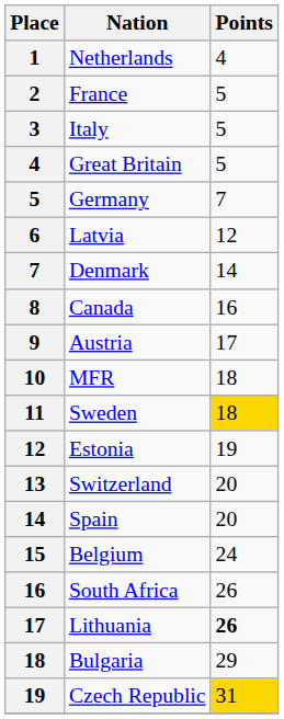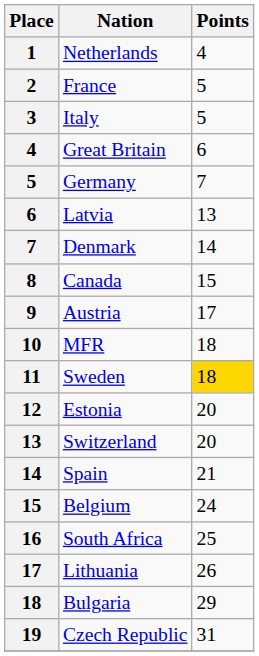 <table class="wikitable" style="font-size: 95%">
 <tr>
 <th>Place</th>
 <th>Nation</th>
 <th>Points</th>
 </tr>
 <tr>
 <th>1</th>
 <td> <a href='#'>Netherlands</a></td>
 <td>4</td>
 </tr>
 <tr>
 <th>2</th>
 <td> <a href='#'>France</a></td>
 <td>5</td>
 </tr>
 <tr>
 <th>3</th>
 <td> <a href='#'>Italy</a></td>
 <td>5</td>
 </tr>
 <tr>
 <th>4</th>
 <td> <a href='#'>Great Britain</a></td>
-<td>5</td>
+<td>6</td>
 </tr>
 <tr>
 <th>5</th>
 <td> <a href='#'>Germany</a></td>
 <td>7</td>
 </tr>
 <tr>
 <th>6</th>
 <td> <a href='#'>Latvia</a></td>
-<td>12</td>
+<td>13</td>
 </tr>
 <tr>
 <th>7</th>
 <td> <a href='#'>Denmark</a></td>
 <td>14</td>
 </tr>
 <tr>
 <th>8</th>
 <td> <a href='#'>Canada</a></td>
-<td>16</td>
+<td>15</td>
 </tr>
 <tr>
 <th>9</th>
 <td> <a href='#'>Austria</a></td>
 <td>17</td>
 </tr>
 <tr>
 <th>10</th>
 <td> <a href='#'>MFR</a></td>
 <td>18</td>
 </tr>
 <tr>
 <th>11</th>
 <td> <a href='#'>Sweden</a></td>
 <td style="background: gold;">18</td>
 </tr>
 <tr>
 <th>12</th>
 <td> <a href='#'>Estonia</a></td>
-<td>19</td>
+<td>20</td>
 </tr>
 <tr>
 <th>13</th>
 <td> <a href='#'>Switzerland</a></td>
 <td>20</td>
 </tr>
 <tr>
 <th>14</th>
 <td> <a href='#'>Spain</a></td>
-<td>20</td>
+<td>21</td>
 </tr>
 <tr>
 <th>15</th>
 <td> <a href='#'>Belgium</a></td>
 <td>24</td>
 </tr>
 <tr>
 <th>16</th>
 <td> <a href='#'>South Africa</a></td>
-<td>26</td>
+<td>25</td>
 </tr>
 <tr>
 <th>17</th>
 <td> <a href='#'>Lithuania</a></td>
-<td><strong>26</strong></td>
+<td>26</td>
 </tr>
 <tr>
 <th>18</th>
 <td> <a href='#'>Bulgaria</a></td>
 <td>29</td>
 </tr>
 <tr>
 <th>19</th>
 <td> <a href='#'>Czech Republic</a></td>
-<td style="background: gold;">31</td>
+<td>31</td>
 </tr>
 <tr>
 </tr>
 </table>
